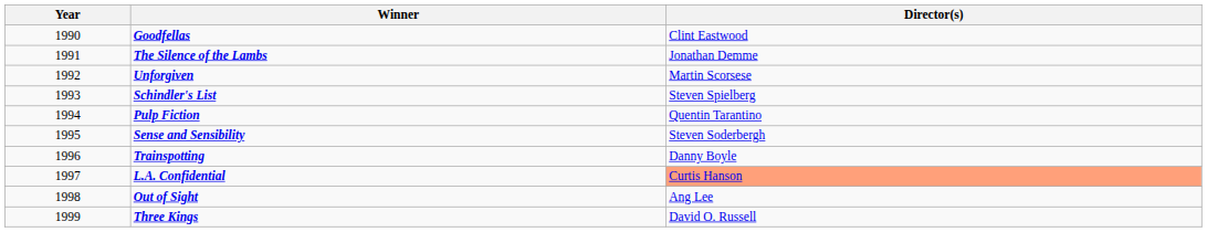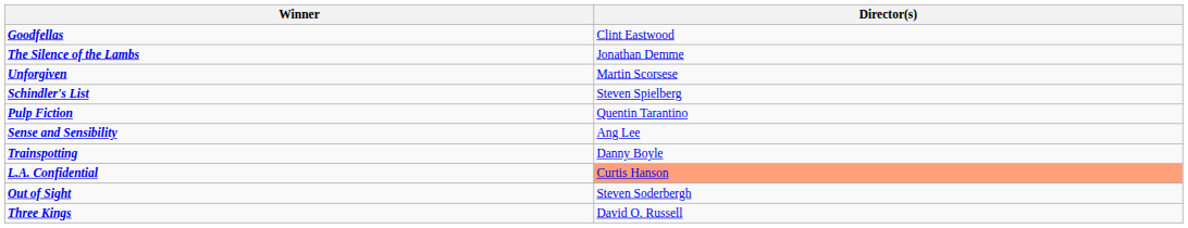 <table class="wikitable" width="95%" cellpadding="5">
 <tr>
-<th width="100"><strong>Year</strong></th>
 <th width="450"><strong>Winner</strong></th>
 <th width="450"><strong>Director(s)</strong></th>
 </tr>
 <tr>
-<td style="text-align:center;">1990</td>
 <td><strong><em><a href='#'>Goodfellas</a></em></strong></td>
 <td><a href='#'>Clint Eastwood</a></td>
 </tr>
 <tr>
-<td style="text-align:center;">1991</td>
 <td><strong><em><a href='#'>The Silence of the Lambs</a></em></strong></td>
 <td><a href='#'>Jonathan Demme</a></td>
 </tr>
 <tr>
-<td style="text-align:center;">1992</td>
 <td><strong><em><a href='#'>Unforgiven</a></em></strong></td>
 <td><a href='#'>Martin Scorsese</a></td>
 </tr>
 <tr>
-<td style="text-align:center;">1993</td>
 <td><strong><em><a href='#'>Schindler's List</a></em></strong></td>
 <td><a href='#'>Steven Spielberg</a></td>
 </tr>
 <tr>
-<td style="text-align:center;">1994</td>
 <td><strong><em><a href='#'>Pulp Fiction</a></em></strong></td>
 <td><a href='#'>Quentin Tarantino</a></td>
 </tr>
 <tr>
-<td style="text-align:center;">1995</td>
 <td><strong><em><a href='#'>Sense and Sensibility</a></em></strong></td>
-<td><a href='#'>Steven Soderbergh</a></td>
+<td><a href='#'>Ang Lee</a></td>
 </tr>
 <tr>
-<td style="text-align:center;">1996</td>
 <td><strong><em><a href='#'>Trainspotting</a></em></strong></td>
 <td><a href='#'>Danny Boyle</a></td>
 </tr>
 <tr>
-<td style="text-align:center;">1997</td>
 <td><strong><em><a href='#'>L.A. Confidential</a></em></strong></td>
 <td style="background: lightsalmon;"><a href='#'>Curtis Hanson</a></td>
 </tr>
 <tr>
-<td style="text-align:center;">1998</td>
 <td><strong><em><a href='#'>Out of Sight</a></em></strong></td>
-<td><a href='#'>Ang Lee</a></td>
+<td><a href='#'>Steven Soderbergh</a></td>
 </tr>
 <tr>
-<td style="text-align:center;">1999</td>
 <td><strong><em><a href='#'>Three Kings</a></em></strong></td>
 <td><a href='#'>David O. Russell</a></td>
 </tr>
 </table>
